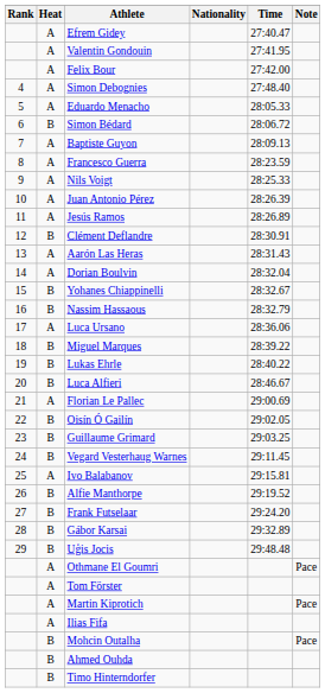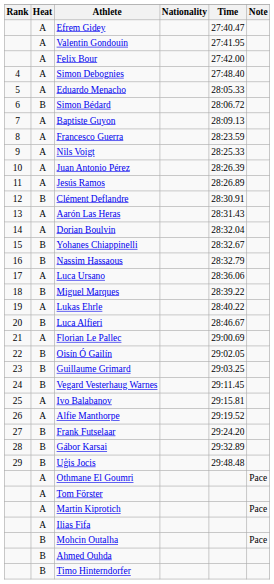 <table class="wikitable sortable" style=" text-align:center; font-size:95%;">
 <tr>
 </tr>
 <tr>
 <th>Rank</th>
 <th>Heat</th>
 <th>Athlete</th>
 <th>Nationality</th>
 <th>Time</th>
 <th>Note</th>
 </tr>
 <tr>
 <td></td>
 <td>A</td>
 <td align=left><a href='#'>Efrem Gidey</a></td>
 <td align=left></td>
 <td>27:40.47</td>
 <td></td>
 </tr>
 <tr>
 <td></td>
 <td>A</td>
 <td align=left><a href='#'>Valentin Gondouin</a></td>
 <td align=left></td>
 <td>27:41.95</td>
 <td></td>
 </tr>
 <tr>
 <td></td>
 <td>A</td>
 <td align=left><a href='#'>Felix Bour</a></td>
 <td align=left></td>
 <td>27:42.00</td>
 <td></td>
 </tr>
 <tr>
 <td>4</td>
 <td>A</td>
 <td align=left><a href='#'>Simon Debognies</a></td>
 <td align=left></td>
 <td>27:48.40</td>
 <td></td>
 </tr>
 <tr>
 <td>5</td>
 <td>A</td>
 <td align=left><a href='#'>Eduardo Menacho</a></td>
 <td align=left></td>
 <td>28:05.33</td>
 <td></td>
 </tr>
 <tr>
 <td>6</td>
 <td>B</td>
 <td align=left><a href='#'>Simon Bédard</a></td>
 <td align=left></td>
 <td>28:06.72</td>
 <td></td>
 </tr>
 <tr>
 <td>7</td>
 <td>A</td>
 <td align=left><a href='#'>Baptiste Guyon</a></td>
 <td align=left></td>
 <td>28:09.13</td>
 <td></td>
 </tr>
 <tr>
 <td>8</td>
 <td>A</td>
 <td align=left><a href='#'>Francesco Guerra</a></td>
 <td align=left></td>
 <td>28:23.59</td>
 <td></td>
 </tr>
 <tr>
 <td>9</td>
 <td>A</td>
 <td align=left><a href='#'>Nils Voigt</a></td>
 <td align=left></td>
 <td>28:25.33</td>
 <td></td>
 </tr>
 <tr>
 <td>10</td>
 <td>A</td>
 <td align=left><a href='#'>Juan Antonio Pérez</a></td>
 <td align=left></td>
 <td>28:26.39</td>
 <td></td>
 </tr>
 <tr>
 <td>11</td>
 <td>A</td>
 <td align=left><a href='#'>Jesús Ramos</a></td>
 <td align=left></td>
 <td>28:26.89</td>
 <td></td>
 </tr>
 <tr>
 <td>12</td>
 <td>B</td>
 <td align=left><a href='#'>Clément Deflandre</a></td>
 <td align=left></td>
 <td>28:30.91</td>
 <td></td>
 </tr>
 <tr>
 <td>13</td>
 <td>A</td>
 <td align=left><a href='#'>Aarón Las Heras</a></td>
 <td align=left></td>
 <td>28:31.43</td>
 <td></td>
 </tr>
 <tr>
 <td>14</td>
 <td>A</td>
 <td align=left><a href='#'>Dorian Boulvin</a></td>
 <td align=left></td>
 <td>28:32.04</td>
 <td></td>
 </tr>
 <tr>
 <td>15</td>
 <td>B</td>
 <td align=left><a href='#'>Yohanes Chiappinelli</a></td>
 <td align=left></td>
 <td>28:32.67</td>
 <td></td>
 </tr>
 <tr>
 <td>16</td>
 <td>B</td>
 <td align=left><a href='#'>Nassim Hassaous</a></td>
 <td align=left></td>
 <td>28:32.79</td>
 <td></td>
 </tr>
 <tr>
 <td>17</td>
 <td>A</td>
 <td align=left><a href='#'>Luca Ursano</a></td>
 <td align=left></td>
 <td>28:36.06</td>
 <td></td>
 </tr>
 <tr>
 <td>18</td>
 <td>B</td>
 <td align=left><a href='#'>Miguel Marques</a></td>
 <td align=left></td>
 <td>28:39.22</td>
 <td></td>
 </tr>
 <tr>
 <td>19</td>
-<td>B</td>
+<td>A</td>
 <td align=left><a href='#'>Lukas Ehrle</a></td>
 <td align=left></td>
 <td>28:40.22</td>
 <td></td>
 </tr>
 <tr>
 <td>20</td>
 <td>B</td>
 <td align=left><a href='#'>Luca Alfieri</a></td>
 <td align=left></td>
 <td>28:46.67</td>
 <td></td>
 </tr>
 <tr>
 <td>21</td>
 <td>A</td>
 <td align=left><a href='#'>Florian Le Pallec</a></td>
 <td align=left></td>
 <td>29:00.69</td>
 <td></td>
 </tr>
 <tr>
 <td>22</td>
 <td>B</td>
 <td align=left><a href='#'>Oisín Ó Gailín</a></td>
 <td align=left></td>
 <td>29:02.05</td>
 <td></td>
 </tr>
 <tr>
 <td>23</td>
 <td>B</td>
 <td align=left><a href='#'>Guillaume Grimard</a></td>
 <td align=left></td>
 <td>29:03.25</td>
 <td></td>
 </tr>
 <tr>
 <td>24</td>
 <td>B</td>
 <td align=left><a href='#'>Vegard Vesterhaug Warnes</a></td>
 <td align=left></td>
 <td>29:11.45</td>
 <td></td>
 </tr>
 <tr>
 <td>25</td>
 <td>A</td>
 <td align=left><a href='#'>Ivo Balabanov</a></td>
 <td align=left></td>
 <td>29:15.81</td>
 <td></td>
 </tr>
 <tr>
 <td>26</td>
-<td>B</td>
+<td>A</td>
 <td align=left><a href='#'>Alfie Manthorpe</a></td>
 <td align=left></td>
 <td>29:19.52</td>
 <td></td>
 </tr>
 <tr>
 <td>27</td>
 <td>B</td>
 <td align=left><a href='#'>Frank Futselaar</a></td>
 <td align=left></td>
 <td>29:24.20</td>
 <td></td>
 </tr>
 <tr>
 <td>28</td>
 <td>B</td>
 <td align=left><a href='#'>Gábor Karsai</a></td>
 <td align=left></td>
 <td>29:32.89</td>
 <td></td>
 </tr>
 <tr>
 <td>29</td>
 <td>B</td>
 <td align=left><a href='#'>Uģis Jocis</a></td>
 <td align=left></td>
 <td>29:48.48</td>
 <td></td>
 </tr>
 <tr>
 <td></td>
 <td>A</td>
 <td align=left><a href='#'>Othmane El Goumri</a></td>
 <td align=left></td>
 <td></td>
 <td>Pace</td>
 </tr>
 <tr>
 <td></td>
 <td>A</td>
 <td align=left><a href='#'>Tom Förster</a></td>
 <td align=left></td>
 <td></td>
 <td></td>
 </tr>
 <tr>
 <td></td>
 <td>A</td>
 <td align=left><a href='#'>Martin Kiprotich</a></td>
 <td align=left></td>
 <td></td>
 <td>Pace</td>
 </tr>
 <tr>
 <td></td>
 <td>A</td>
 <td align=left><a href='#'>Ilias Fifa</a></td>
 <td align=left></td>
 <td></td>
 <td></td>
 </tr>
 <tr>
 <td></td>
 <td>B</td>
 <td align=left><a href='#'>Mohcin Outalha</a></td>
 <td align=left></td>
 <td></td>
 <td>Pace</td>
 </tr>
 <tr>
 <td></td>
 <td>B</td>
 <td align=left><a href='#'>Ahmed Ouhda</a></td>
 <td align=left></td>
 <td></td>
 <td></td>
 </tr>
 <tr>
 <td></td>
 <td>B</td>
 <td align=left><a href='#'>Timo Hinterndorfer</a></td>
 <td align=left></td>
 <td></td>
 <td></td>
 </tr>
 </table>
